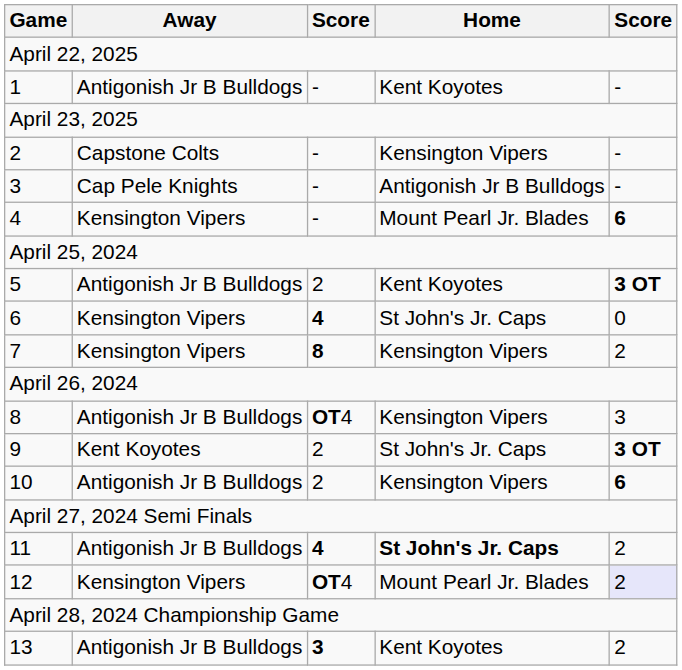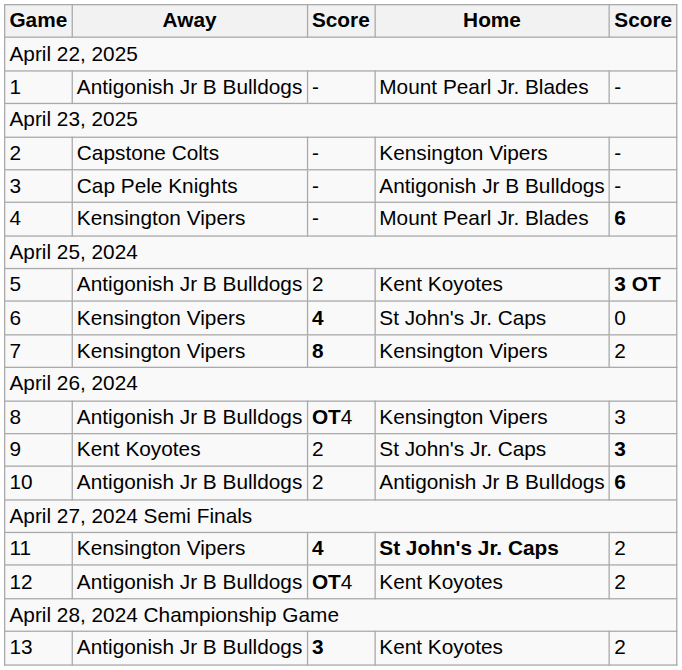 <table class="wikitable">
 <tr>
 <th>Game</th>
 <th>Away</th>
 <th>Score</th>
 <th>Home</th>
 <th>Score</th>
 </tr>
 <tr>
 <td colspan="5">April 22, 2025</td>
 </tr>
 <tr>
 <td>1</td>
 <td>Antigonish Jr B Bulldogs</td>
 <td>-</td>
-<td>Kent Koyotes</td>
+<td>Mount Pearl Jr. Blades</td>
 <td>-</td>
 </tr>
 <tr>
 <td colspan="5">April 23, 2025</td>
 </tr>
 <tr>
 <td>2</td>
 <td>Capstone Colts</td>
 <td>-</td>
 <td>Kensington Vipers</td>
 <td>-</td>
 </tr>
 <tr>
 <td>3</td>
 <td>Cap Pele Knights</td>
 <td>-</td>
 <td>Antigonish Jr B Bulldogs</td>
 <td>-</td>
 </tr>
 <tr>
 <td>4</td>
 <td>Kensington Vipers</td>
 <td>-</td>
 <td>Mount Pearl Jr. Blades</td>
 <td><strong>6</strong></td>
 </tr>
 <tr>
 <td colspan="5">April 25, 2024</td>
 </tr>
 <tr>
 <td>5</td>
 <td>Antigonish Jr B Bulldogs</td>
 <td>2</td>
 <td>Kent Koyotes</td>
 <td><strong>3 OT</strong></td>
 </tr>
 <tr>
 <td>6</td>
 <td>Kensington Vipers</td>
 <td><strong>4</strong></td>
 <td>St John's Jr. Caps</td>
 <td>0</td>
 </tr>
 <tr>
 <td>7</td>
 <td>Kensington Vipers</td>
 <td><strong>8</strong></td>
 <td>Kensington Vipers</td>
 <td>2</td>
 </tr>
 <tr>
 <td colspan="5">April 26, 2024</td>
 </tr>
 <tr>
 <td>8</td>
 <td>Antigonish Jr B Bulldogs</td>
 <td><strong> OT</strong>4</td>
 <td>Kensington Vipers</td>
 <td>3</td>
 </tr>
 <tr>
 <td>9</td>
 <td>Kent Koyotes</td>
 <td>2</td>
 <td>St John's Jr. Caps</td>
-<td><strong>3 OT</strong></td>
+<td><strong>3</strong></td>
 </tr>
 <tr>
 <td>10</td>
 <td>Antigonish Jr B Bulldogs</td>
 <td>2</td>
-<td>Kensington Vipers</td>
+<td>Antigonish Jr B Bulldogs</td>
 <td><strong>6</strong></td>
 </tr>
 <tr>
 <td colspan="5">April 27, 2024 Semi Finals</td>
 </tr>
 <tr>
 <td>11</td>
-<td>Antigonish Jr B Bulldogs</td>
+<td>Kensington Vipers</td>
 <td><strong>4</strong></td>
 <td><strong>St John's Jr. Caps</strong></td>
 <td>2</td>
 </tr>
 <tr>
 <td>12</td>
-<td>Kensington Vipers</td>
+<td>Antigonish Jr B Bulldogs</td>
 <td><strong> OT</strong>4</td>
-<td>Mount Pearl Jr. Blades</td>
-<td style="background: lavender;">2</td>
+<td>Kent Koyotes</td>
+<td>2</td>
 </tr>
 <tr>
 <td colspan="5">April 28, 2024 Championship Game</td>
 </tr>
 <tr>
 <td>13</td>
 <td>Antigonish Jr B Bulldogs</td>
 <td><strong>3</strong></td>
 <td>Kent Koyotes</td>
 <td>2</td>
 </tr>
 </table>
